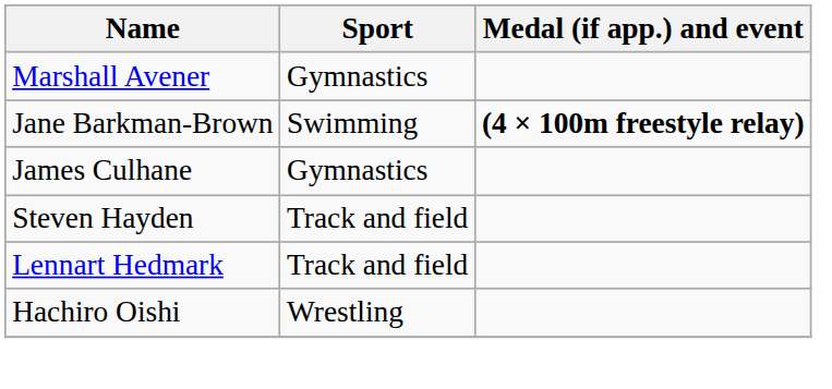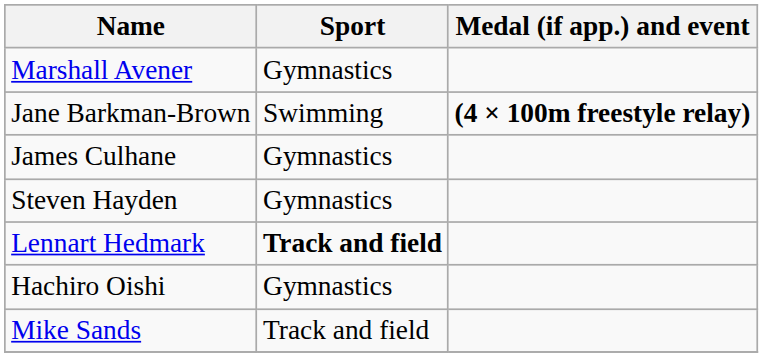 <table class="wikitable">
 <tr>
 <th>Name</th>
 <th>Sport</th>
 <th>Medal (if app.) and event</th>
 </tr>
 <tr>
 <td> <a href='#'>Marshall Avener</a></td>
 <td>Gymnastics</td>
 <td></td>
 </tr>
 <tr>
 <td> Jane Barkman-Brown</td>
 <td>Swimming</td>
 <td><strong> (4 × 100m freestyle relay)<br></strong></td>
 </tr>
 <tr>
 <td> James Culhane</td>
 <td>Gymnastics</td>
 <td></td>
 </tr>
 <tr>
 <td> Steven Hayden</td>
-<td>Track and field</td>
+<td>Gymnastics</td>
 <td></td>
 </tr>
 <tr>
 <td> <a href='#'>Lennart Hedmark</a></td>
-<td>Track and field</td>
+<td><strong>Track and field</strong></td>
 <td></td>
 </tr>
 <tr>
 <td> Hachiro Oishi</td>
-<td>Wrestling</td>
+<td>Gymnastics</td>
+<td></td>
+</tr>
+<tr>
+<td> <a href='#'>Mike Sands</a></td>
+<td>Track and field</td>
 <td></td>
 </tr>
 <tr>
 </tr>
 </table>
